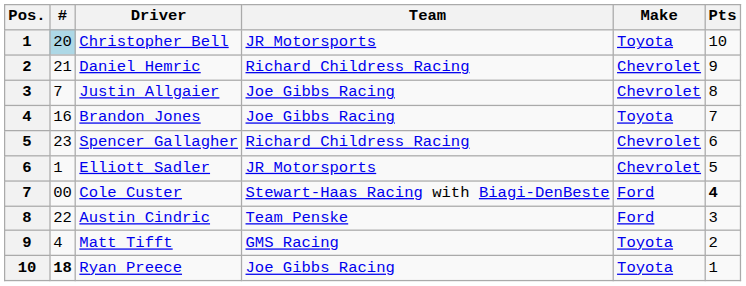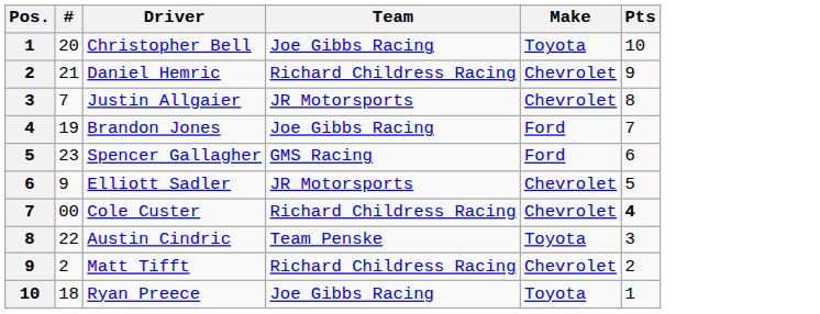 <table class="wikitable" style="font-size:95%">
 <tr>
 <th>Pos.</th>
 <th>#</th>
 <th>Driver</th>
 <th>Team</th>
 <th>Make</th>
 <th>Pts</th>
 </tr>
 <tr>
 <th>1</th>
-<td style="background: lightblue;">20</td>
+<td>20</td>
 <td><a href='#'>Christopher Bell</a></td>
-<td><a href='#'>JR Motorsports</a></td>
+<td><a href='#'>Joe Gibbs Racing</a></td>
 <td><a href='#'>Toyota</a></td>
 <td>10</td>
 </tr>
 <tr>
 <th>2</th>
 <td>21</td>
 <td><a href='#'>Daniel Hemric</a></td>
 <td><a href='#'>Richard Childress Racing</a></td>
 <td><a href='#'>Chevrolet</a></td>
 <td>9</td>
 </tr>
 <tr>
 <th>3</th>
 <td>7</td>
 <td><a href='#'>Justin Allgaier</a></td>
-<td><a href='#'>Joe Gibbs Racing</a></td>
+<td><a href='#'>JR Motorsports</a></td>
 <td><a href='#'>Chevrolet</a></td>
 <td>8</td>
 </tr>
 <tr>
 <th>4</th>
-<td>16</td>
+<td>19</td>
 <td><a href='#'>Brandon Jones</a></td>
 <td><a href='#'>Joe Gibbs Racing</a></td>
-<td><a href='#'>Toyota</a></td>
+<td><a href='#'>Ford</a></td>
 <td>7</td>
 </tr>
 <tr>
 <th>5</th>
 <td>23</td>
 <td><a href='#'>Spencer Gallagher</a></td>
-<td><a href='#'>Richard Childress Racing</a></td>
-<td><a href='#'>Chevrolet</a></td>
+<td><a href='#'>GMS Racing</a></td>
+<td><a href='#'>Ford</a></td>
 <td>6</td>
 </tr>
 <tr>
 <th>6</th>
-<td>1</td>
+<td>9</td>
 <td><a href='#'>Elliott Sadler</a></td>
 <td><a href='#'>JR Motorsports</a></td>
 <td><a href='#'>Chevrolet</a></td>
 <td>5</td>
 </tr>
 <tr>
 <th>7</th>
 <td>00</td>
 <td><a href='#'>Cole Custer</a></td>
-<td><a href='#'>Stewart-Haas Racing</a> with <a href='#'>Biagi-DenBeste</a></td>
-<td><a href='#'>Ford</a></td>
+<td><a href='#'>Richard Childress Racing</a></td>
+<td><a href='#'>Chevrolet</a></td>
 <td><strong>4</strong></td>
 </tr>
 <tr>
 <th>8</th>
 <td>22</td>
 <td><a href='#'>Austin Cindric</a></td>
 <td><a href='#'>Team Penske</a></td>
-<td><a href='#'>Ford</a></td>
+<td><a href='#'>Toyota</a></td>
 <td>3</td>
 </tr>
 <tr>
 <th>9</th>
-<td>4</td>
+<td>2</td>
 <td><a href='#'>Matt Tifft</a></td>
-<td><a href='#'>GMS Racing</a></td>
-<td><a href='#'>Toyota</a></td>
+<td><a href='#'>Richard Childress Racing</a></td>
+<td><a href='#'>Chevrolet</a></td>
 <td>2</td>
 </tr>
 <tr>
 <th>10</th>
-<td><strong>18</strong></td>
+<td>18</td>
 <td><a href='#'>Ryan Preece</a></td>
 <td><a href='#'>Joe Gibbs Racing</a></td>
 <td><a href='#'>Toyota</a></td>
 <td>1</td>
 </tr>
 </table>
